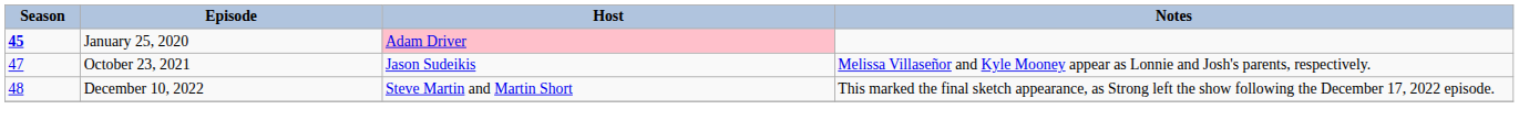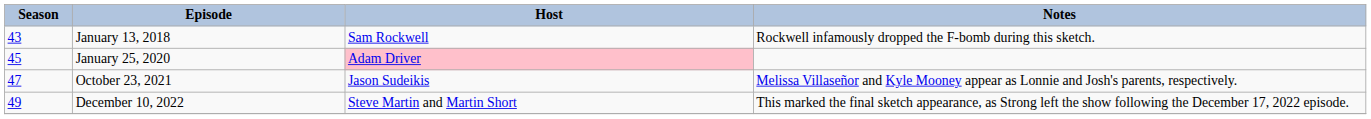 <table class="wikitable" style="width:100%;">
 <tr>
 <th style="background:#B0C4DE;" width="5%">Season</th>
 <th style="background:#B0C4DE;" width="20%">Episode</th>
 <th style="background:#B0C4DE;" width="30%">Host</th>
 <th style="background:#B0C4DE;" width="45%">Notes</th>
 </tr>
 <tr>
-<td><strong><a href='#'>45</a></strong></td>
+<td><a href='#'>43</a></td>
+<td>January 13, 2018</td>
+<td><a href='#'>Sam Rockwell</a></td>
+<td>Rockwell infamously dropped the F-bomb during this sketch.</td>
+</tr>
+<tr>
+<td><a href='#'>45</a></td>
 <td>January 25, 2020</td>
 <td style="background: pink;"><a href='#'>Adam Driver</a></td>
 <td></td>
 </tr>
 <tr>
 <td><a href='#'>47</a></td>
 <td>October 23, 2021</td>
 <td><a href='#'>Jason Sudeikis</a></td>
 <td><a href='#'>Melissa Villaseñor</a> and <a href='#'>Kyle Mooney</a> appear as Lonnie and Josh's parents, respectively.</td>
 </tr>
 <tr>
-<td><a href='#'>48</a></td>
+<td><a href='#'>49</a></td>
 <td>December 10, 2022</td>
 <td><a href='#'>Steve Martin</a> and <a href='#'>Martin Short</a></td>
 <td>This marked the final sketch appearance, as Strong left the show following the December 17, 2022 episode.</td>
 </tr>
 <tr>
 </tr>
 </table>
